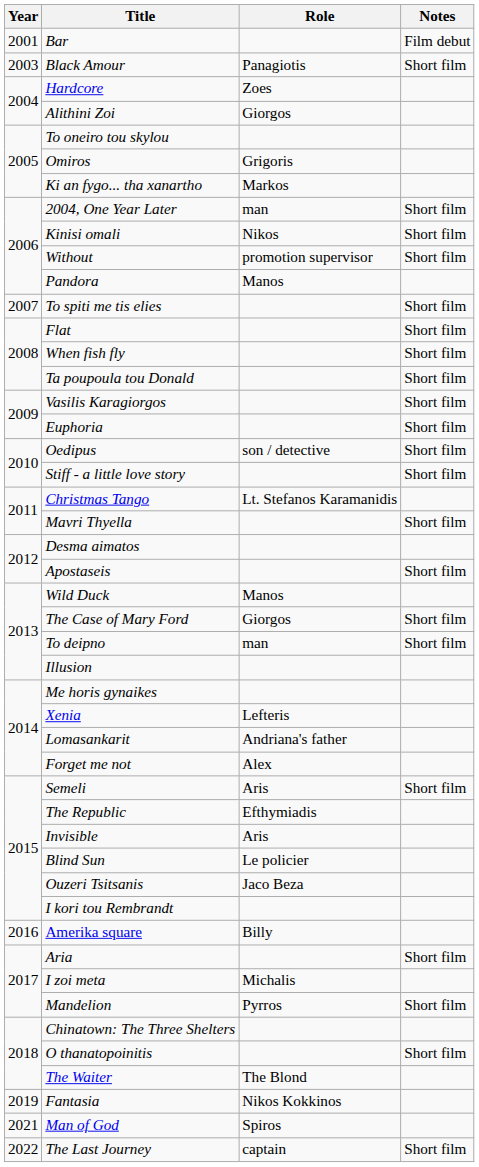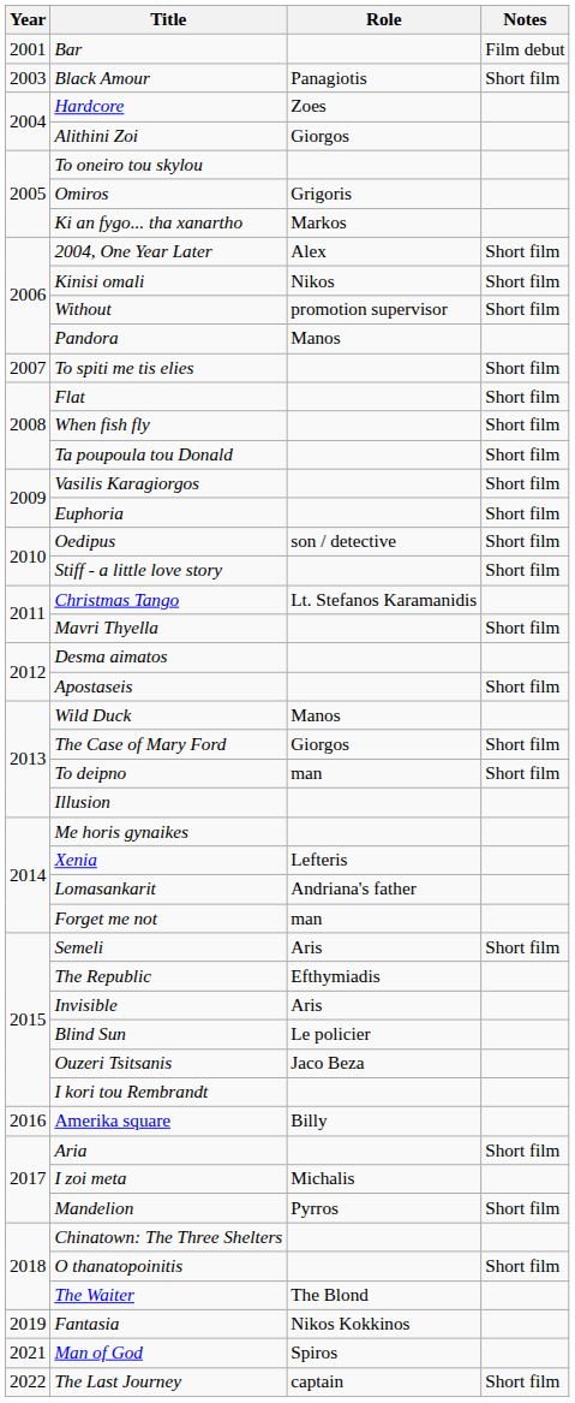 <table class="wikitable sortable">
 <tr>
 <th>Year</th>
 <th>Title</th>
 <th>Role</th>
 <th>Notes</th>
 </tr>
 <tr>
 <td>2001</td>
 <td><em>Bar</em></td>
 <td></td>
 <td>Film debut</td>
 </tr>
 <tr>
 <td>2003</td>
 <td><em>Black Amour</em></td>
 <td>Panagiotis</td>
 <td>Short film</td>
 </tr>
 <tr>
 <td rowspan="2">2004</td>
 <td><a href='#'><em>Hardcore</em></a></td>
 <td>Zoes</td>
 <td></td>
 </tr>
 <tr>
 <td><em>Alithini Zoi</em></td>
 <td>Giorgos</td>
 <td></td>
 </tr>
 <tr>
 <td rowspan="3">2005</td>
 <td><em>To oneiro tou skylou</em></td>
 <td></td>
 <td></td>
 </tr>
 <tr>
 <td><em>Omiros</em></td>
 <td>Grigoris</td>
 <td></td>
 </tr>
 <tr>
 <td><em>Ki an fygo... tha xanartho</em></td>
 <td>Markos</td>
 <td></td>
 </tr>
 <tr>
 <td rowspan="4">2006</td>
 <td><em>2004, One Year Later</em></td>
-<td>man</td>
+<td>Alex</td>
 <td>Short film</td>
 </tr>
 <tr>
 <td><em>Kinisi omali</em></td>
 <td>Nikos</td>
 <td>Short film</td>
 </tr>
 <tr>
 <td><em>Without</em></td>
 <td>promotion supervisor</td>
 <td>Short film</td>
 </tr>
 <tr>
 <td><em>Pandora</em></td>
 <td>Manos</td>
 <td></td>
 </tr>
 <tr>
 <td>2007</td>
 <td><em>To spiti me tis elies</em></td>
 <td></td>
 <td>Short film</td>
 </tr>
 <tr>
 <td rowspan="3">2008</td>
 <td><em>Flat</em></td>
 <td></td>
 <td>Short film</td>
 </tr>
 <tr>
 <td><em>When fish fly</em></td>
 <td></td>
 <td>Short film</td>
 </tr>
 <tr>
 <td><em>Ta poupoula tou Donald</em></td>
 <td></td>
 <td>Short film</td>
 </tr>
 <tr>
 <td rowspan="2">2009</td>
 <td><em>Vasilis Karagiorgos</em></td>
 <td></td>
 <td>Short film</td>
 </tr>
 <tr>
 <td><em>Euphoria</em></td>
 <td></td>
 <td>Short film</td>
 </tr>
 <tr>
 <td rowspan="2">2010</td>
 <td><em>Oedipus</em></td>
 <td>son / detective</td>
 <td>Short film</td>
 </tr>
 <tr>
 <td><em>Stiff - a little love story</em></td>
 <td></td>
 <td>Short film</td>
 </tr>
 <tr>
 <td rowspan="2">2011</td>
 <td><em><a href='#'>Christmas Tango</a></em></td>
 <td>Lt. Stefanos Karamanidis</td>
 <td></td>
 </tr>
 <tr>
 <td><em>Mavri Thyella</em></td>
 <td></td>
 <td>Short film</td>
 </tr>
 <tr>
 <td rowspan="2">2012</td>
 <td><em>Desma aimatos</em></td>
 <td></td>
 <td></td>
 </tr>
 <tr>
 <td><em>Apostaseis</em></td>
 <td></td>
 <td>Short film</td>
 </tr>
 <tr>
 <td rowspan="4">2013</td>
 <td><em>Wild Duck</em></td>
 <td>Manos</td>
 <td></td>
 </tr>
 <tr>
 <td><em>The Case of Mary Ford</em></td>
 <td>Giorgos</td>
 <td>Short film</td>
 </tr>
 <tr>
 <td><em>To deipno</em></td>
 <td>man</td>
 <td>Short film</td>
 </tr>
 <tr>
 <td><em>Illusion</em></td>
 <td></td>
 <td></td>
 </tr>
 <tr>
 <td rowspan="4">2014</td>
 <td><em>Me horis gynaikes</em></td>
 <td></td>
 <td></td>
 </tr>
 <tr>
 <td><a href='#'><em>Xenia</em></a></td>
 <td>Lefteris</td>
 <td></td>
 </tr>
 <tr>
 <td><em>Lomasankarit</em></td>
 <td>Andriana's father</td>
 <td></td>
 </tr>
 <tr>
 <td><em>Forget me not</em></td>
-<td>Alex</td>
+<td>man</td>
 <td></td>
 </tr>
 <tr>
 <td rowspan="6">2015</td>
 <td><em>Semeli</em></td>
 <td>Aris</td>
 <td>Short film</td>
 </tr>
 <tr>
 <td><em>The Republic</em></td>
 <td>Efthymiadis</td>
 <td></td>
 </tr>
 <tr>
 <td><em>Invisible</em></td>
 <td>Aris</td>
 <td></td>
 </tr>
 <tr>
 <td><em>Blind Sun</em></td>
 <td>Le policier</td>
 <td></td>
 </tr>
 <tr>
 <td><em>Ouzeri Tsitsanis</em></td>
 <td>Jaco Beza</td>
 <td></td>
 </tr>
 <tr>
 <td><em>I kori tou Rembrandt</em></td>
 <td></td>
 <td></td>
 </tr>
 <tr>
 <td>2016</td>
 <td><a href='#'>Amerika square</a></td>
 <td>Billy</td>
 <td></td>
 </tr>
 <tr>
 <td rowspan="3">2017</td>
 <td><em>Aria</em></td>
 <td></td>
 <td>Short film</td>
 </tr>
 <tr>
 <td><em>I zoi meta</em></td>
 <td>Michalis</td>
 <td></td>
 </tr>
 <tr>
 <td><em>Mandelion</em></td>
 <td>Pyrros</td>
 <td>Short film</td>
 </tr>
 <tr>
 <td rowspan="3">2018</td>
 <td><em>Chinatown: The Three Shelters</em></td>
 <td></td>
 <td></td>
 </tr>
 <tr>
 <td><em>O thanatopoinitis</em></td>
 <td></td>
 <td>Short film</td>
 </tr>
 <tr>
 <td><em><a href='#'>The Waiter</a></em></td>
 <td>The Blond</td>
 <td></td>
 </tr>
 <tr>
 <td>2019</td>
 <td><em>Fantasia</em></td>
 <td>Nikos Kokkinos</td>
 <td></td>
 </tr>
 <tr>
 <td>2021</td>
 <td><a href='#'><em>Man of God</em></a></td>
 <td>Spiros</td>
 <td></td>
 </tr>
 <tr>
 <td>2022</td>
 <td><em>The Last Journey</em></td>
 <td>captain</td>
 <td>Short film</td>
 </tr>
 </table>
